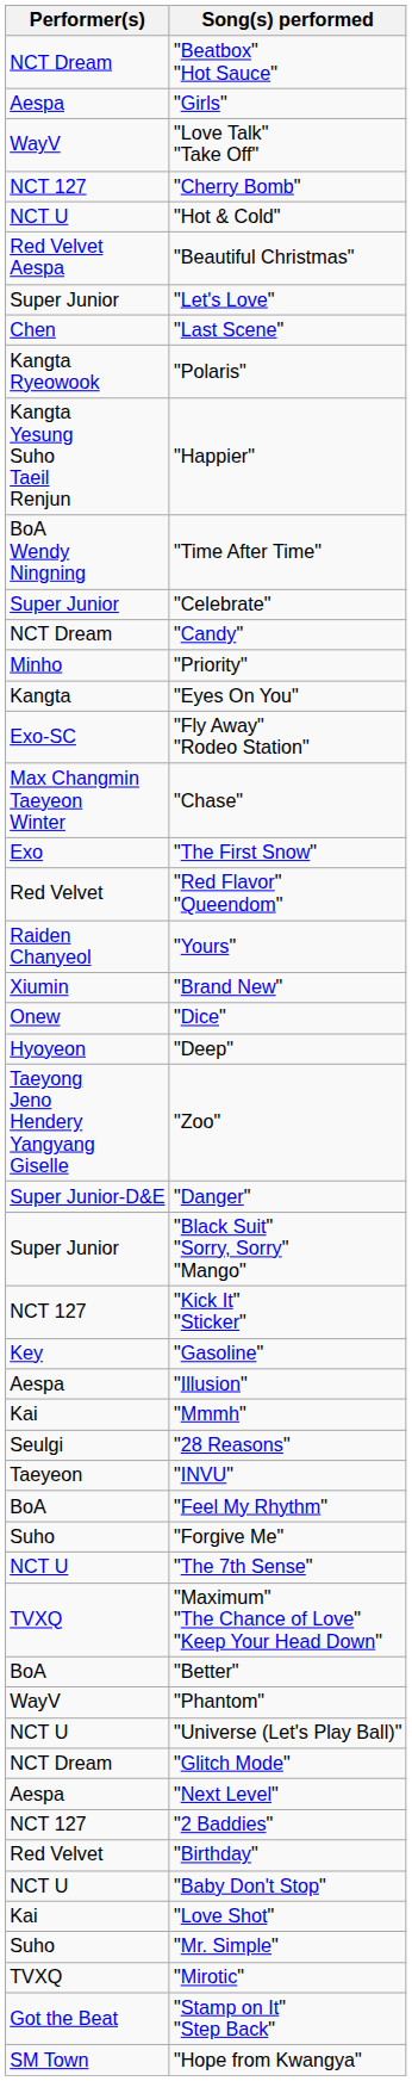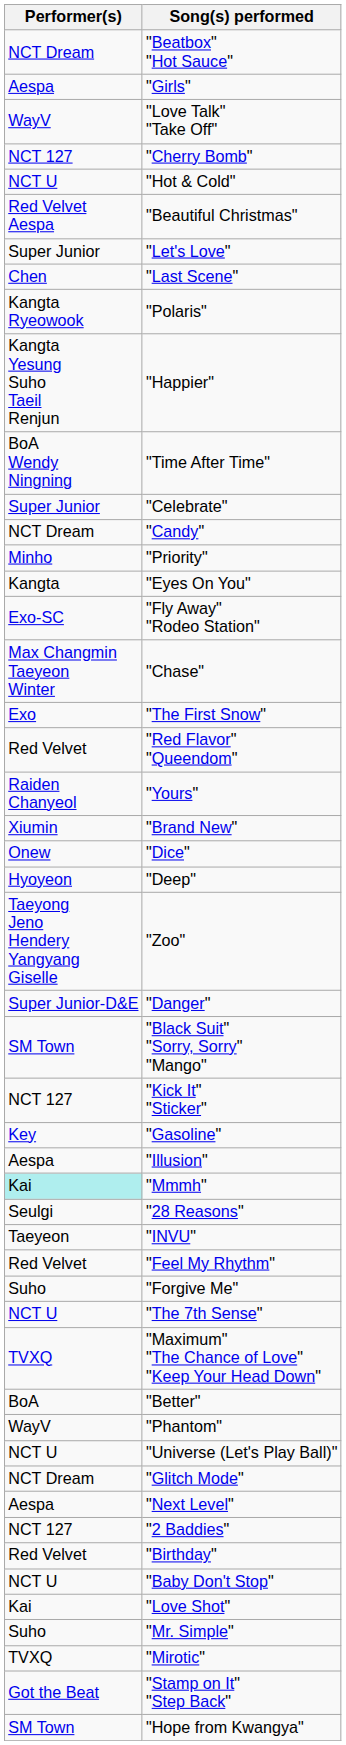 <table class="wikitable plainrowheaders">
 <tr>
 <th scope="col">Performer(s)</th>
 <th scope="col">Song(s) performed</th>
 </tr>
 <tr>
 <td><a href='#'>NCT Dream</a></td>
 <td>"<a href='#'>Beatbox</a>"<br>"<a href='#'>Hot Sauce</a>"</td>
 </tr>
 <tr>
 <td><a href='#'>Aespa</a></td>
 <td>"<a href='#'>Girls</a>"</td>
 </tr>
 <tr>
 <td><a href='#'>WayV</a></td>
 <td>"Love Talk"<br>"Take Off"</td>
 </tr>
 <tr>
 <td><a href='#'>NCT 127</a></td>
 <td>"<a href='#'>Cherry Bomb</a>"</td>
 </tr>
 <tr>
 <td><a href='#'>NCT U</a></td>
 <td>"Hot & Cold"</td>
 </tr>
 <tr>
 <td><a href='#'>Red Velvet</a><br><a href='#'>Aespa</a></td>
 <td>"Beautiful Christmas"</td>
 </tr>
 <tr>
 <td>Super Junior</td>
 <td>"<a href='#'>Let's Love</a>"</td>
 </tr>
 <tr>
 <td><a href='#'>Chen</a></td>
 <td>"<a href='#'>Last Scene</a>"</td>
 </tr>
 <tr>
 <td>Kangta<br><a href='#'>Ryeowook</a></td>
 <td>"Polaris"</td>
 </tr>
 <tr>
 <td>Kangta<br><a href='#'>Yesung</a><br>Suho<br><a href='#'>Taeil</a><br>Renjun</td>
 <td>"Happier"</td>
 </tr>
 <tr>
 <td>BoA<br><a href='#'>Wendy</a><br><a href='#'>Ningning</a></td>
 <td>"Time After Time"</td>
 </tr>
 <tr>
 <td><a href='#'>Super Junior</a></td>
 <td>"Celebrate"</td>
 </tr>
 <tr>
 <td>NCT Dream</td>
 <td>"<a href='#'>Candy</a>"</td>
 </tr>
 <tr>
 <td><a href='#'>Minho</a></td>
 <td>"Priority"</td>
 </tr>
 <tr>
 <td>Kangta</td>
 <td>"Eyes On You"</td>
 </tr>
 <tr>
 <td><a href='#'>Exo-SC</a></td>
 <td>"Fly Away" <br>"Rodeo Station"</td>
 </tr>
 <tr>
 <td><a href='#'>Max Changmin</a><br><a href='#'>Taeyeon</a><br><a href='#'>Winter</a></td>
 <td>"Chase"</td>
 </tr>
 <tr>
 <td><a href='#'>Exo</a></td>
 <td>"<a href='#'>The First Snow</a>"</td>
 </tr>
 <tr>
 <td>Red Velvet</td>
 <td>"<a href='#'>Red Flavor</a>"<br>"<a href='#'>Queendom</a>"</td>
 </tr>
 <tr>
 <td><a href='#'>Raiden</a><br><a href='#'>Chanyeol</a></td>
 <td>"<a href='#'>Yours</a>" </td>
 </tr>
 <tr>
 <td><a href='#'>Xiumin</a></td>
 <td>"<a href='#'>Brand New</a>"</td>
 </tr>
 <tr>
 <td><a href='#'>Onew</a></td>
 <td>"<a href='#'>Dice</a>"</td>
 </tr>
 <tr>
 <td><a href='#'>Hyoyeon</a></td>
 <td>"Deep"</td>
 </tr>
 <tr>
 <td><a href='#'>Taeyong</a><br><a href='#'>Jeno</a><br><a href='#'>Hendery</a><br><a href='#'>Yangyang</a><br><a href='#'>Giselle</a></td>
 <td>"Zoo"</td>
 </tr>
 <tr>
 <td><a href='#'>Super Junior-D&E</a></td>
 <td>"<a href='#'>Danger</a>"</td>
 </tr>
 <tr>
-<td>Super Junior</td>
+<td><a href='#'>SM Town</a></td>
 <td>"<a href='#'>Black Suit</a>"<br>"<a href='#'>Sorry, Sorry</a>"<br>"Mango"</td>
 </tr>
 <tr>
 <td>NCT 127</td>
 <td>"<a href='#'>Kick It</a>"<br>"<a href='#'>Sticker</a>"</td>
 </tr>
 <tr>
 <td><a href='#'>Key</a></td>
 <td>"<a href='#'>Gasoline</a>"</td>
 </tr>
 <tr>
 <td>Aespa</td>
 <td>"<a href='#'>Illusion</a>"</td>
 </tr>
 <tr>
-<td>Kai</td>
+<td style="background: paleturquoise;">Kai</td>
 <td>"<a href='#'>Mmmh</a>"</td>
 </tr>
 <tr>
 <td>Seulgi</td>
 <td>"<a href='#'>28 Reasons</a>"</td>
 </tr>
 <tr>
 <td>Taeyeon</td>
 <td>"<a href='#'>INVU</a>"</td>
 </tr>
 <tr>
-<td>BoA</td>
+<td>Red Velvet</td>
 <td>"<a href='#'>Feel My Rhythm</a>"</td>
 </tr>
 <tr>
 <td>Suho</td>
 <td>"Forgive Me"</td>
 </tr>
 <tr>
 <td><a href='#'>NCT U</a></td>
 <td>"<a href='#'>The 7th Sense</a>"</td>
 </tr>
 <tr>
 <td><a href='#'>TVXQ</a></td>
 <td>"Maximum"<br>"<a href='#'>The Chance of Love</a>"<br>"<a href='#'>Keep Your Head Down</a>"</td>
 </tr>
 <tr>
 <td>BoA</td>
 <td>"Better"</td>
 </tr>
 <tr>
 <td>WayV</td>
 <td>"Phantom"</td>
 </tr>
 <tr>
 <td>NCT U</td>
 <td>"Universe (Let's Play Ball)"</td>
 </tr>
 <tr>
 <td>NCT Dream</td>
 <td>"<a href='#'>Glitch Mode</a>"</td>
 </tr>
 <tr>
 <td>Aespa</td>
 <td>"<a href='#'>Next Level</a>"</td>
 </tr>
 <tr>
 <td>NCT 127</td>
 <td>"<a href='#'>2 Baddies</a>"</td>
 </tr>
 <tr>
 <td>Red Velvet</td>
 <td>"<a href='#'>Birthday</a>"</td>
 </tr>
 <tr>
 <td>NCT U</td>
 <td>"<a href='#'>Baby Don't Stop</a>"</td>
 </tr>
 <tr>
 <td>Kai</td>
 <td>"<a href='#'>Love Shot</a>"</td>
 </tr>
 <tr>
 <td>Suho</td>
 <td>"<a href='#'>Mr. Simple</a>"</td>
 </tr>
 <tr>
 <td>TVXQ</td>
 <td>"<a href='#'>Mirotic</a>"</td>
 </tr>
 <tr>
 <td><a href='#'>Got the Beat</a></td>
 <td>"<a href='#'>Stamp on It</a>"<br>"<a href='#'>Step Back</a>"</td>
 </tr>
 <tr>
 <td><a href='#'>SM Town</a></td>
 <td>"Hope from Kwangya"</td>
 </tr>
 </table>
